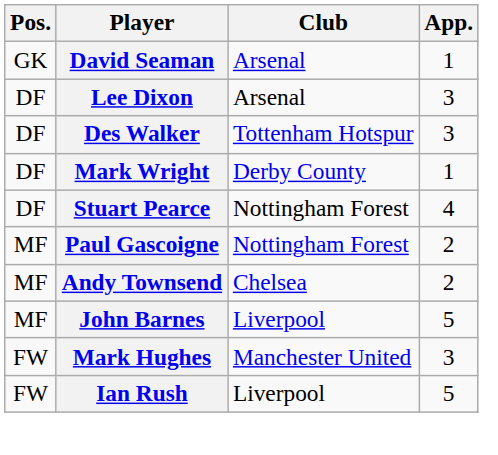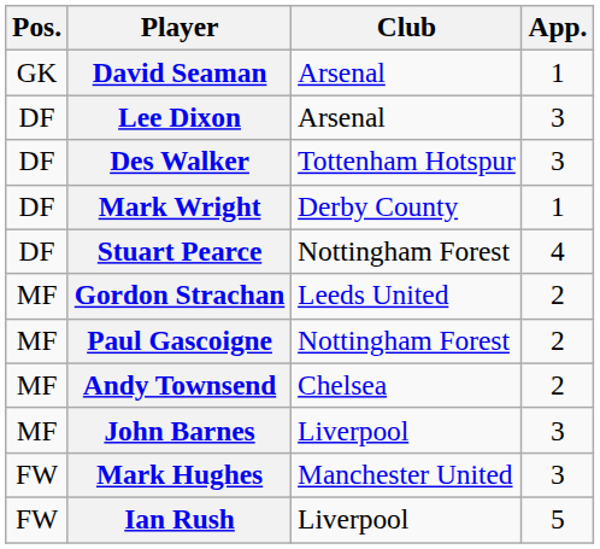 <table class="wikitable plainrowheaders" style="text-align: left">
 <tr>
 <th scope=col>Pos.</th>
 <th scope=col>Player</th>
 <th scope=col>Club</th>
 <th scope=col>App.</th>
 </tr>
 <tr>
 <td style=text-align:center>GK</td>
 <th scope=row><a href='#'>David Seaman</a></th>
 <td><a href='#'>Arsenal</a></td>
 <td style=text-align:center>1</td>
 </tr>
 <tr>
 <td style=text-align:center>DF</td>
 <th scope=row><a href='#'>Lee Dixon</a> </th>
 <td>Arsenal</td>
 <td style=text-align:center>3</td>
 </tr>
 <tr>
 <td style=text-align:center>DF</td>
 <th scope=row><a href='#'>Des Walker</a> </th>
 <td><a href='#'>Tottenham Hotspur</a></td>
 <td style=text-align:center>3</td>
 </tr>
 <tr>
 <td style=text-align:center>DF</td>
 <th scope=row><a href='#'>Mark Wright</a></th>
 <td><a href='#'>Derby County</a></td>
 <td style=text-align:center>1</td>
 </tr>
 <tr>
 <td style=text-align:center>DF</td>
 <th scope=row><a href='#'>Stuart Pearce</a> </th>
 <td>Nottingham Forest</td>
 <td style=text-align:center>4</td>
 </tr>
 <tr>
 <td style=text-align:center>MF</td>
+<th scope=row><a href='#'>Gordon Strachan</a></th>
+<td><a href='#'>Leeds United</a></td>
+<td style=text-align:center>2</td>
+</tr>
+<tr>
+<td style=text-align:center>MF</td>
 <th scope=row><a href='#'>Paul Gascoigne</a> </th>
 <td><a href='#'>Nottingham Forest</a></td>
 <td style=text-align:center>2</td>
 </tr>
 <tr>
 <td style=text-align:center>MF</td>
 <th scope=row><a href='#'>Andy Townsend</a> </th>
 <td><a href='#'>Chelsea</a></td>
 <td style=text-align:center>2</td>
 </tr>
 <tr>
 <td style=text-align:center>MF</td>
 <th scope=row><a href='#'>John Barnes</a> </th>
 <td><a href='#'>Liverpool</a></td>
-<td style=text-align:center>5</td>
+<td style=text-align:center>3</td>
 </tr>
 <tr>
 <td style=text-align:center>FW</td>
 <th scope=row><a href='#'>Mark Hughes</a> </th>
 <td><a href='#'>Manchester United</a></td>
 <td style=text-align:center>3</td>
 </tr>
 <tr>
 <td style=text-align:center>FW</td>
 <th scope=row><a href='#'>Ian Rush</a> </th>
 <td>Liverpool</td>
 <td style=text-align:center>5</td>
 </tr>
 </table>
